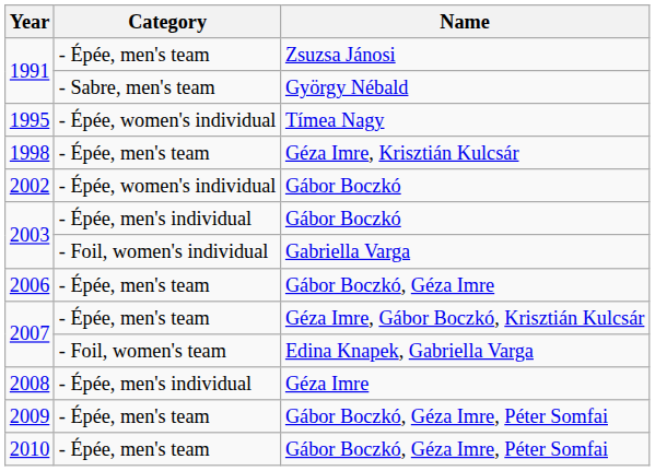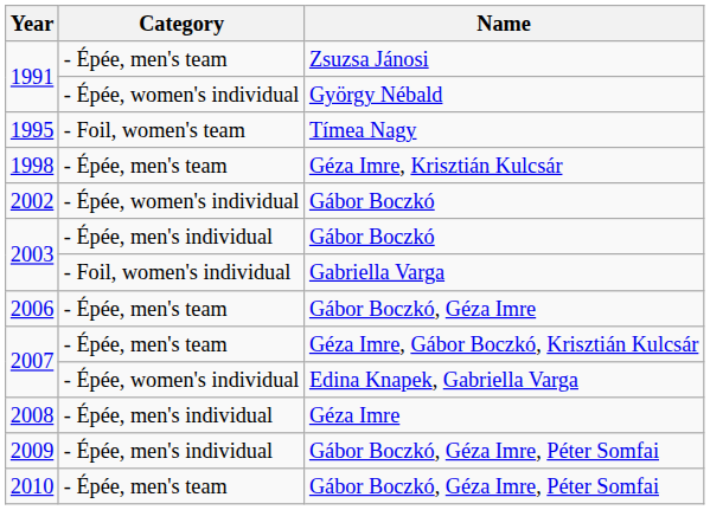 <table class="wikitable sortable" center; style="font-size:95%;">
 <tr>
 <th>Year</th>
 <th>Category</th>
 <th>Name</th>
 </tr>
 <tr>
 <td rowspan=2><a href='#'>1991</a></td>
 <td>- Épée, men's team</td>
 <td><a href='#'>Zsuzsa Jánosi</a></td>
 </tr>
 <tr>
-<td>- Sabre, men's team</td>
+<td>- Épée, women's individual</td>
 <td><a href='#'>György Nébald</a></td>
 </tr>
 <tr>
 <td><a href='#'>1995</a></td>
-<td>- Épée, women's individual</td>
+<td>- Foil, women's team</td>
 <td><a href='#'>Tímea Nagy</a></td>
 </tr>
 <tr>
 <td><a href='#'>1998</a></td>
 <td>- Épée, men's team</td>
 <td><a href='#'>Géza Imre</a>, <a href='#'>Krisztián Kulcsár</a></td>
 </tr>
 <tr>
 <td><a href='#'>2002</a></td>
 <td>- Épée, women's individual</td>
 <td><a href='#'>Gábor Boczkó</a></td>
 </tr>
 <tr>
 <td rowspan=2><a href='#'>2003</a></td>
 <td>- Épée, men's individual</td>
 <td><a href='#'>Gábor Boczkó</a></td>
 </tr>
 <tr>
 <td>- Foil, women's individual</td>
 <td><a href='#'>Gabriella Varga</a></td>
 </tr>
 <tr>
 <td><a href='#'>2006</a></td>
 <td>- Épée, men's team</td>
 <td><a href='#'>Gábor Boczkó</a>, <a href='#'>Géza Imre</a></td>
 </tr>
 <tr>
 <td rowspan=2><a href='#'>2007</a></td>
 <td>- Épée, men's team</td>
 <td><a href='#'>Géza Imre</a>, <a href='#'>Gábor Boczkó</a>, <a href='#'>Krisztián Kulcsár</a></td>
 </tr>
 <tr>
-<td>- Foil, women's team</td>
+<td>- Épée, women's individual</td>
 <td><a href='#'>Edina Knapek</a>, <a href='#'>Gabriella Varga</a></td>
 </tr>
 <tr>
 <td><a href='#'>2008</a></td>
 <td>- Épée, men's individual</td>
 <td><a href='#'>Géza Imre</a></td>
 </tr>
 <tr>
 <td><a href='#'>2009</a></td>
-<td>- Épée, men's team</td>
+<td>- Épée, men's individual</td>
 <td><a href='#'>Gábor Boczkó</a>, <a href='#'>Géza Imre</a>, <a href='#'>Péter Somfai</a></td>
 </tr>
 <tr>
 <td><a href='#'>2010</a></td>
 <td>- Épée, men's team</td>
 <td><a href='#'>Gábor Boczkó</a>, <a href='#'>Géza Imre</a>, <a href='#'>Péter Somfai</a></td>
 </tr>
 </table>
